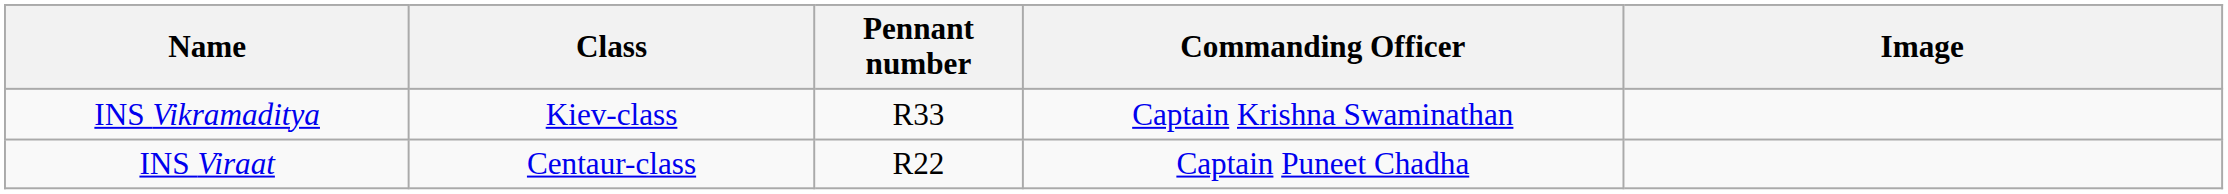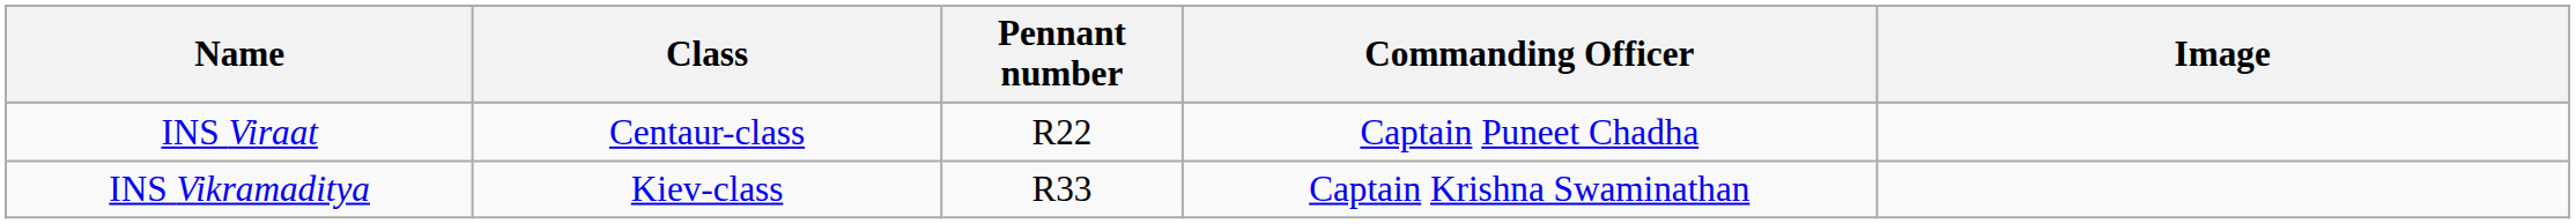 <table class="wikitable" style="text-align:center">
 <tr style="background:#cccccc">
 <th scope="col" style="width: 200px;">Name</th>
 <th scope="col" style="width: 200px;">Class</th>
 <th scope="col" style="width: 100px;">Pennant number</th>
 <th scope="col" style="width: 300px;">Commanding Officer</th>
 <th scope="col" style="width: 300px;">Image</th>
 </tr>
 <tr>
+<td><a href='#'>INS <em>Viraat</em></a></td>
+<td><a href='#'>Centaur-class</a></td>
+<td align="center">R22</td>
+<td><a href='#'>Captain</a> <a href='#'>Puneet Chadha</a></td>
+<td></td>
+</tr>
+<tr>
 <td><a href='#'>INS <em>Vikramaditya</em></a></td>
 <td><a href='#'>Kiev-class</a></td>
 <td align="center">R33</td>
 <td><a href='#'>Captain</a> <a href='#'>Krishna Swaminathan</a></td>
 <td></td>
 </tr>
-<tr>
-<td><a href='#'>INS <em>Viraat</em></a></td>
-<td><a href='#'>Centaur-class</a></td>
-<td align="center">R22</td>
-<td><a href='#'>Captain</a> <a href='#'>Puneet Chadha</a></td>
-<td></td>
-</tr>
 </table>
